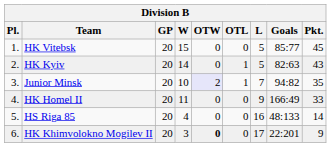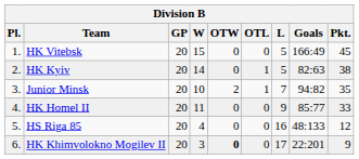 <table class="wikitable">
 <tr>
 <th colspan="10">Division B</th>
 </tr>
 <tr bgcolor = "#e0e0e0">
 <th>Pl.</th>
 <th>Team</th>
 <th>GP</th>
 <th>W</th>
 <th>OTW</th>
 <th>OTL</th>
 <th>L</th>
 <th>Goals</th>
 <th>Pkt.</th>
 </tr>
 <tr align="right">
 <td>1.</td>
 <td align="left"> <a href='#'>HK Vitebsk</a></td>
 <td>20</td>
 <td>15</td>
 <td>0</td>
 <td>0</td>
 <td>5</td>
-<td>85:77</td>
+<td>166:49</td>
 <td>45</td>
 </tr>
 <tr align="right" bgcolor="#f0f0f0">
 <td>2.</td>
 <td align="left"> <a href='#'>HK Kyiv</a></td>
 <td>20</td>
 <td>14</td>
 <td>0</td>
 <td>1</td>
 <td>5</td>
 <td>82:63</td>
-<td>43</td>
+<td>38</td>
 </tr>
 <tr align="right">
 <td>3.</td>
 <td align="left"> <a href='#'>Junior Minsk</a></td>
 <td>20</td>
 <td>10</td>
-<td style="background: lavender;">2</td>
+<td>2</td>
 <td>1</td>
 <td>7</td>
 <td>94:82</td>
 <td>35</td>
 </tr>
 <tr align="right" bgcolor="#f0f0f0">
 <td>4.</td>
 <td align="left"> <a href='#'>HK Homel II</a></td>
 <td>20</td>
 <td>11</td>
 <td>0</td>
 <td>0</td>
 <td>9</td>
-<td>166:49</td>
+<td>85:77</td>
 <td>33</td>
 </tr>
 <tr align="right">
 <td>5.</td>
 <td align="left"> <a href='#'>HS Riga 85</a></td>
 <td>20</td>
 <td>4</td>
 <td>0</td>
 <td>0</td>
 <td>16</td>
 <td>48:133</td>
-<td>14</td>
+<td>12</td>
 </tr>
 <tr align="right" bgcolor="#f0f0f0">
 <td>6.</td>
 <td align="left"> <a href='#'>HK Khimvolokno Mogilev II</a></td>
 <td>20</td>
 <td>3</td>
 <td><strong>0</strong></td>
 <td>0</td>
 <td>17</td>
 <td>22:201</td>
 <td>9</td>
 </tr>
 </table>
